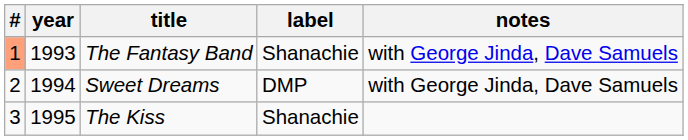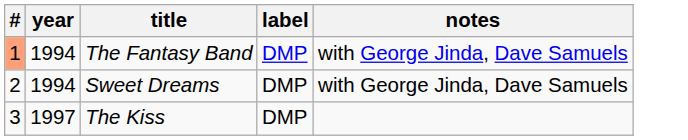 <table class = "wikitable">
 <tr>
 <th>#</th>
 <th>year</th>
 <th>title</th>
 <th>label</th>
 <th>notes</th>
 </tr>
 <tr>
 <td style="background: lightsalmon;">1</td>
-<td>1993</td>
+<td>1994</td>
 <td><em>The Fantasy Band</em></td>
-<td>Shanachie</td>
+<td><a href='#'>DMP</a></td>
 <td>with <a href='#'>George Jinda</a>, <a href='#'>Dave Samuels</a></td>
 </tr>
 <tr>
 <td>2</td>
 <td>1994</td>
 <td><em>Sweet Dreams</em></td>
 <td>DMP</td>
 <td>with George Jinda, Dave Samuels</td>
 </tr>
 <tr>
 <td>3</td>
-<td>1995</td>
+<td>1997</td>
 <td><em>The Kiss</em></td>
-<td>Shanachie</td>
+<td>DMP</td>
 <td></td>
 </tr>
 </table>
